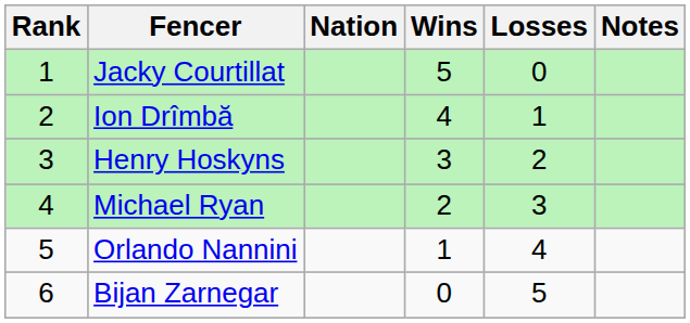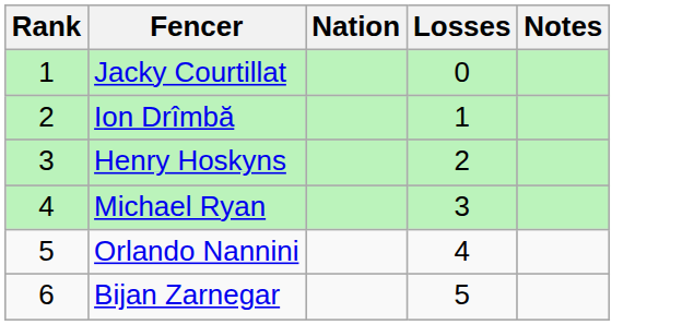 <table class="wikitable sortable" style="text-align:center">
 <tr>
 <th>Rank</th>
 <th>Fencer</th>
 <th>Nation</th>
-<th>Wins</th>
 <th>Losses</th>
 <th>Notes</th>
 </tr>
 <tr bgcolor=bbf3bb>
 <td>1</td>
 <td align=left><a href='#'>Jacky Courtillat</a></td>
 <td align=left></td>
-<td>5</td>
 <td>0</td>
 <td></td>
 </tr>
 <tr bgcolor=bbf3bb>
 <td>2</td>
 <td align=left><a href='#'>Ion Drîmbă</a></td>
 <td align=left></td>
-<td>4</td>
 <td>1</td>
 <td></td>
 </tr>
 <tr bgcolor=bbf3bb>
 <td>3</td>
 <td align=left><a href='#'>Henry Hoskyns</a></td>
 <td align=left></td>
-<td>3</td>
 <td>2</td>
 <td></td>
 </tr>
 <tr bgcolor=bbf3bb>
 <td>4</td>
 <td align=left><a href='#'>Michael Ryan</a></td>
 <td align=left></td>
-<td>2</td>
 <td>3</td>
 <td></td>
 </tr>
 <tr>
 <td>5</td>
 <td align=left><a href='#'>Orlando Nannini</a></td>
 <td align=left></td>
-<td>1</td>
 <td>4</td>
 <td></td>
 </tr>
 <tr>
 <td>6</td>
 <td align=left><a href='#'>Bijan Zarnegar</a></td>
 <td align=left></td>
-<td>0</td>
 <td>5</td>
 <td></td>
 </tr>
 </table>
